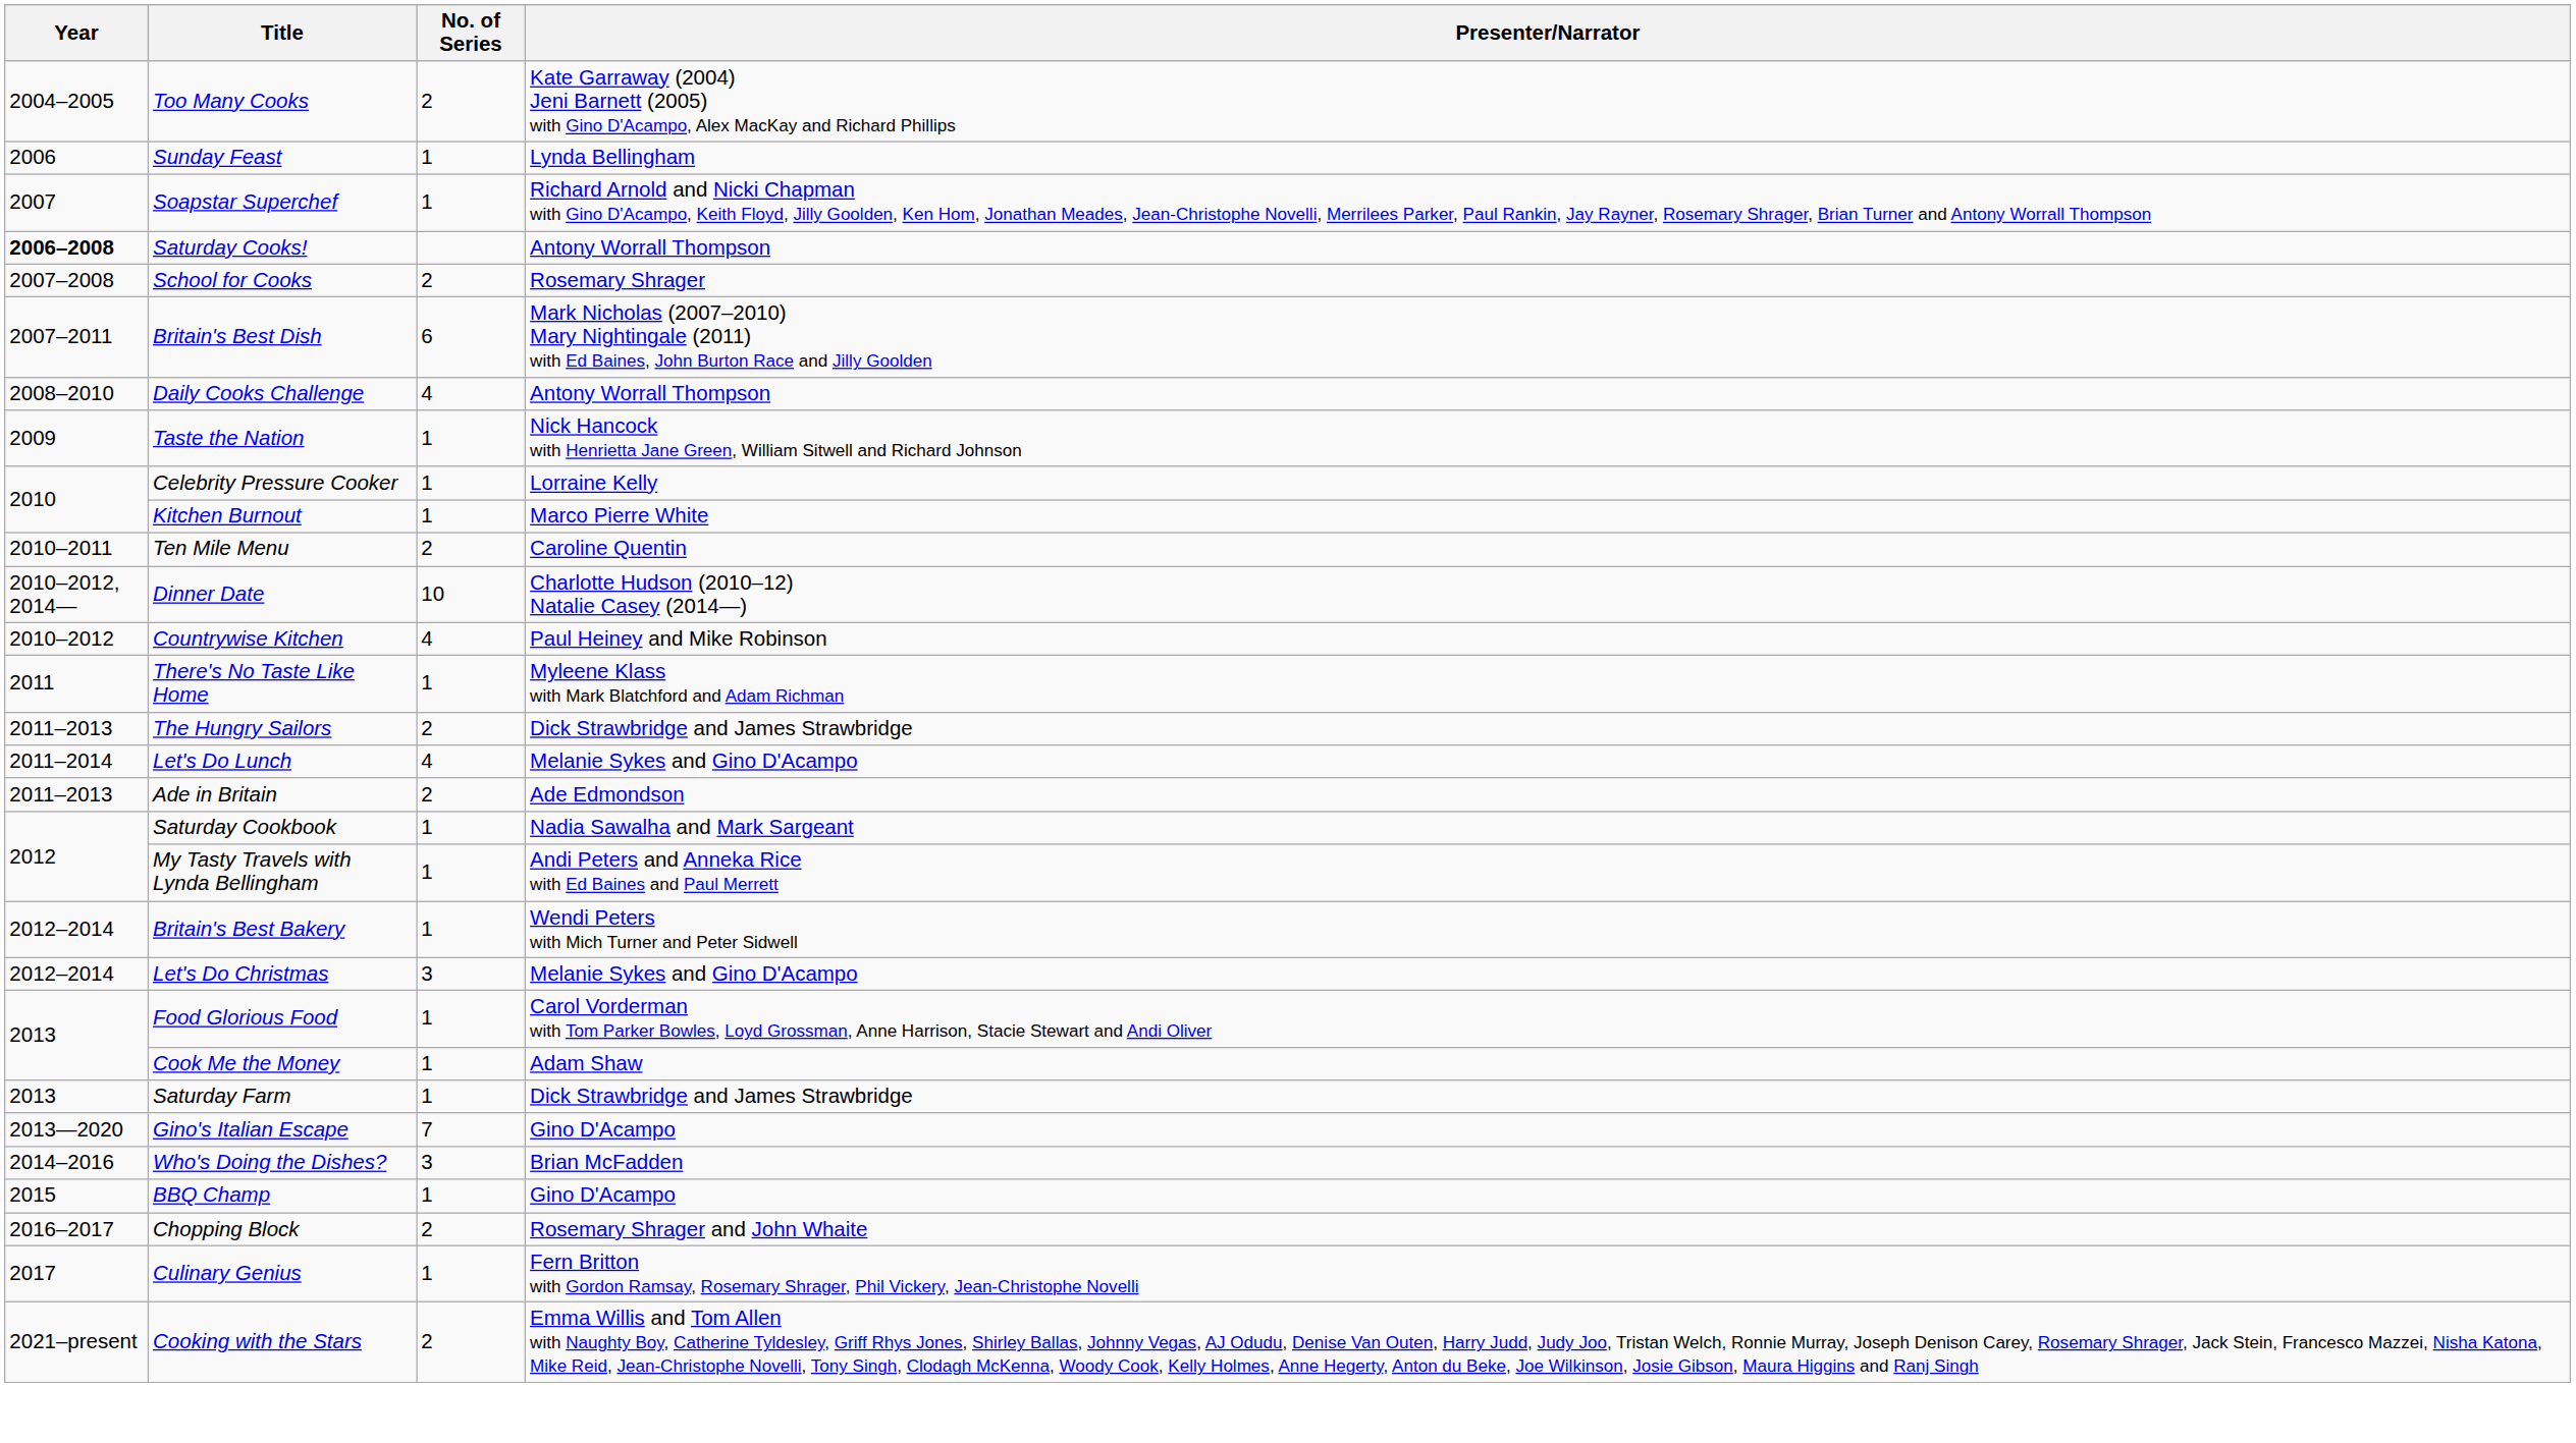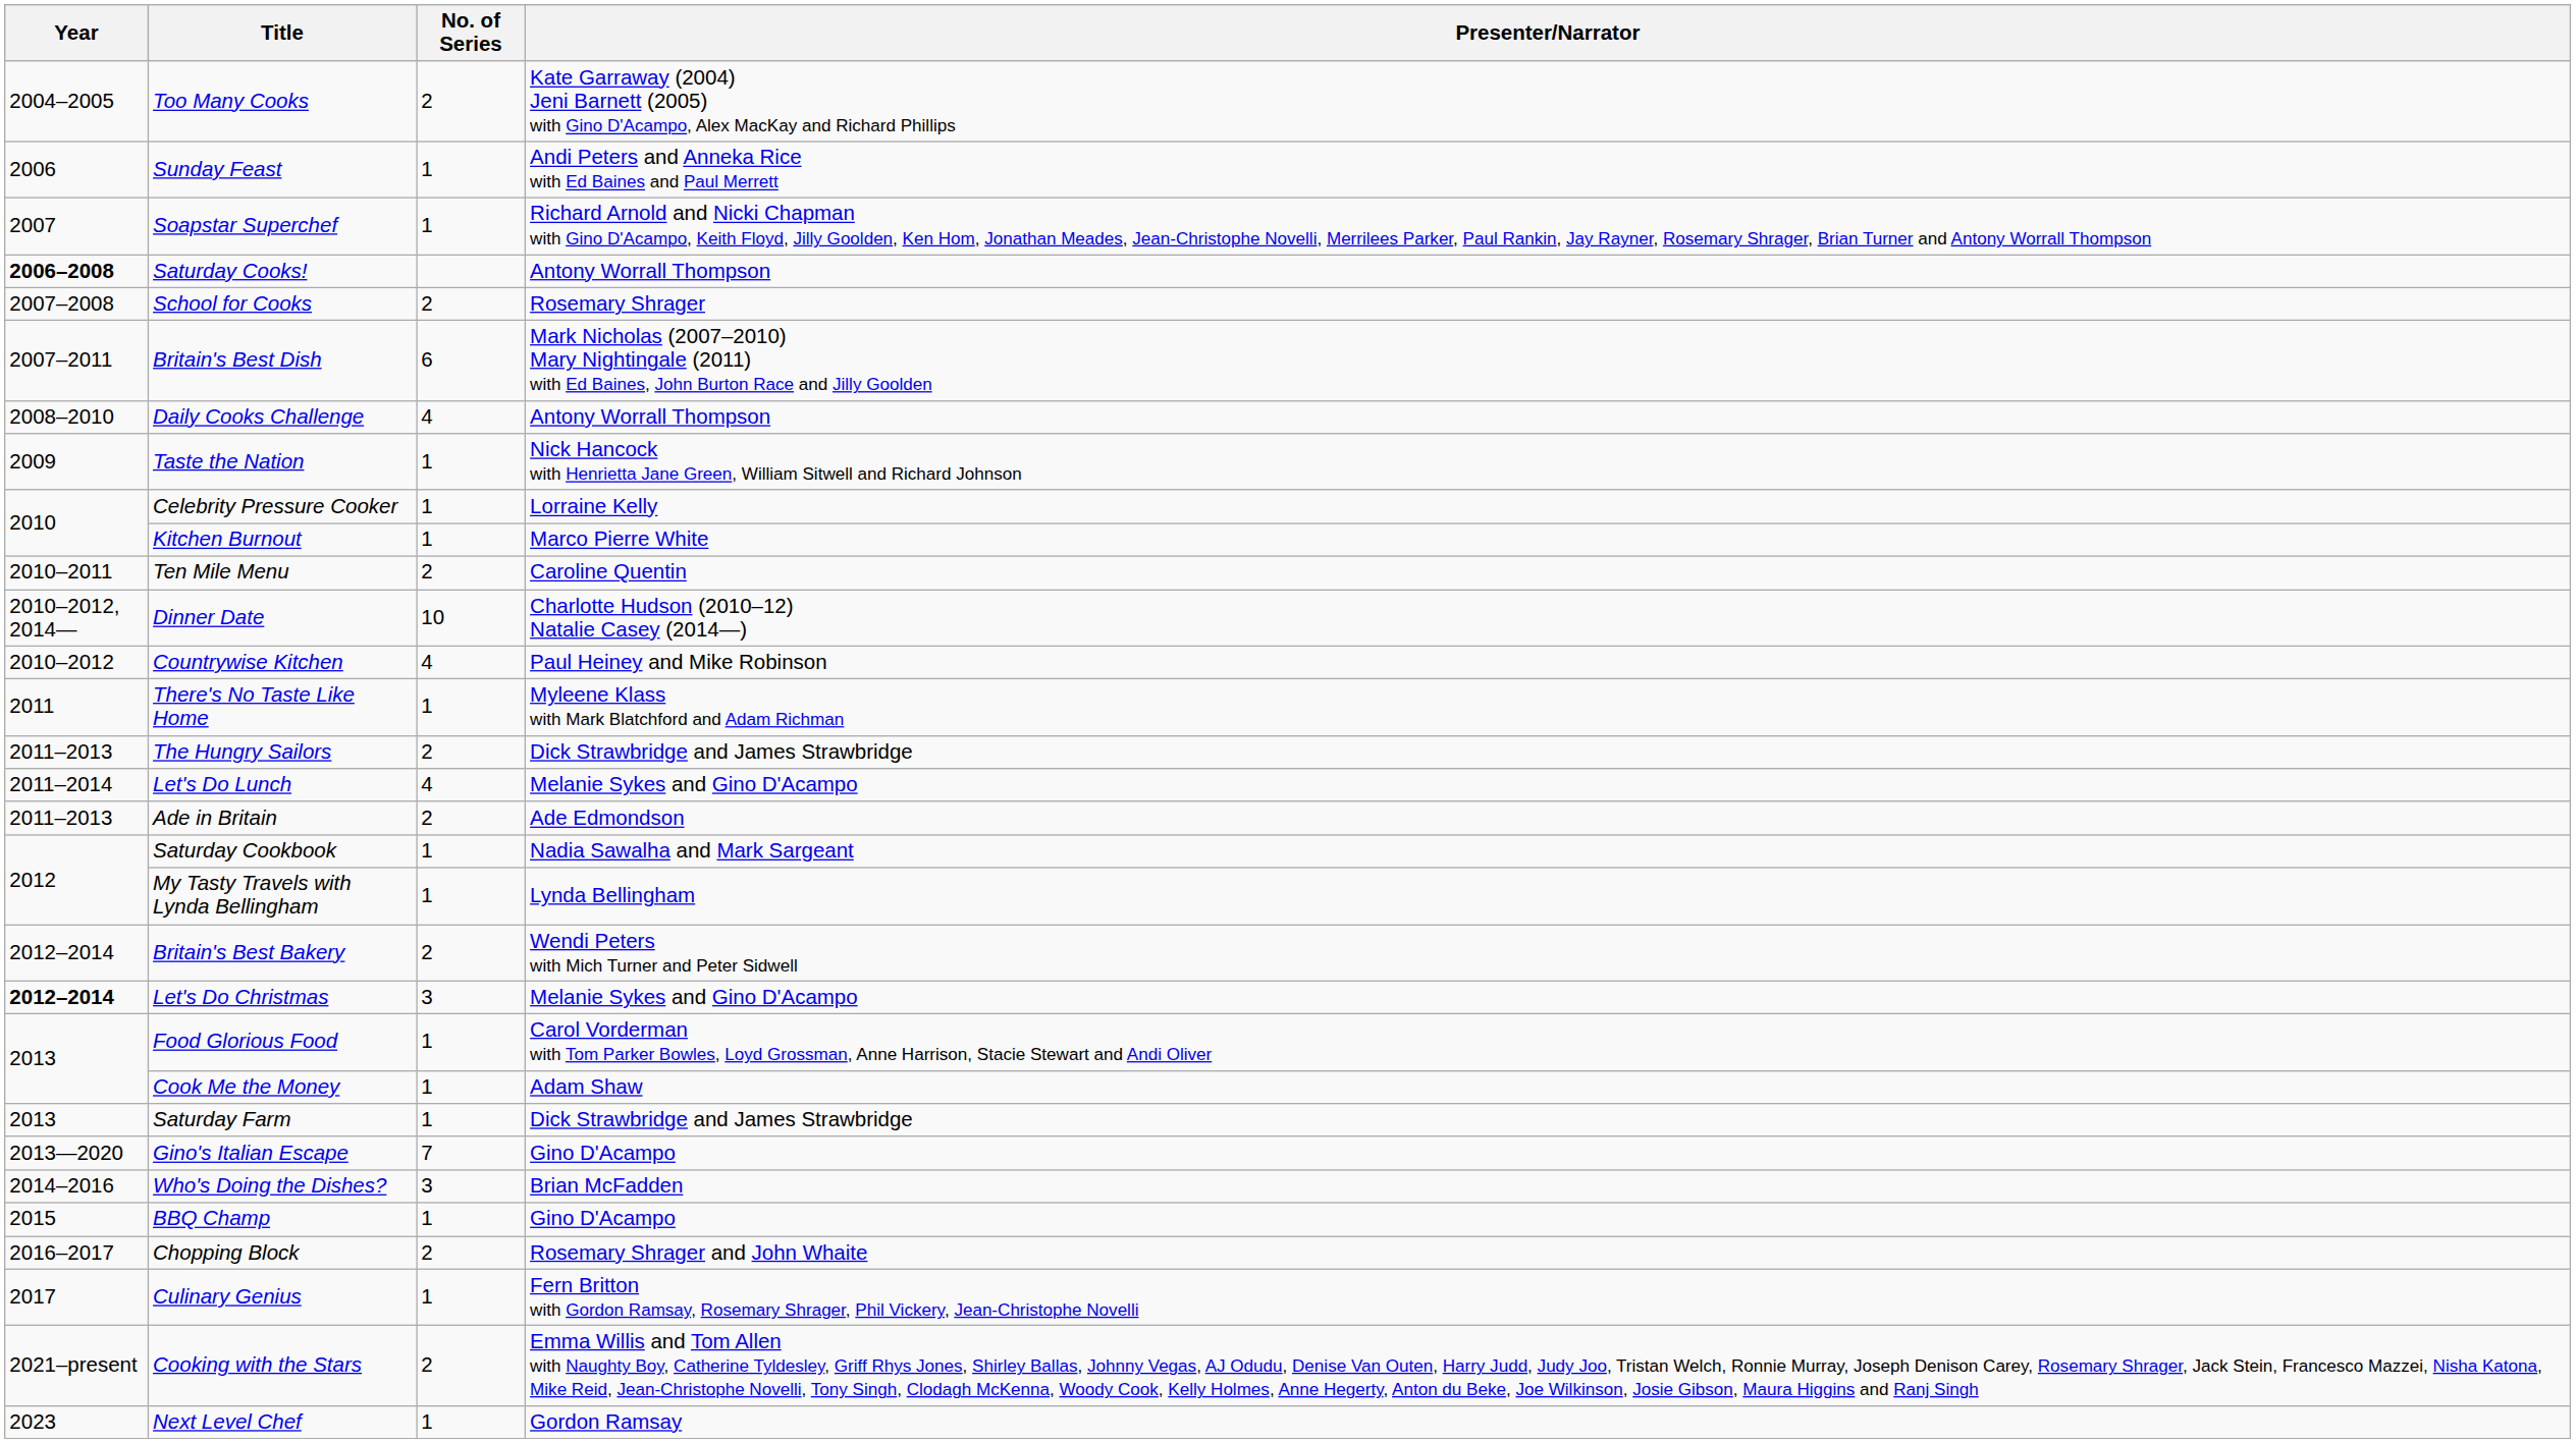 <table class="wikitable">
 <tr style="background:#ccc; text-align:center;">
 <th>Year</th>
 <th>Title</th>
 <th>No. of Series</th>
 <th>Presenter/Narrator</th>
 </tr>
 <tr>
 <td>2004–2005</td>
 <td><em><a href='#'>Too Many Cooks</a></em></td>
 <td>2</td>
 <td><a href='#'>Kate Garraway</a> (2004)<br><a href='#'>Jeni Barnett</a> (2005)<br><small>with <a href='#'>Gino D'Acampo</a>, Alex MacKay and Richard Phillips</small></td>
 </tr>
 <tr>
 <td>2006</td>
 <td><em><a href='#'>Sunday Feast</a></em></td>
 <td>1</td>
-<td><a href='#'>Lynda Bellingham</a></td>
+<td><a href='#'>Andi Peters</a> and <a href='#'>Anneka Rice</a><br><small>with <a href='#'>Ed Baines</a> and <a href='#'>Paul Merrett</a></small></td>
 </tr>
 <tr>
 <td>2007</td>
 <td><em><a href='#'>Soapstar Superchef</a></em></td>
 <td>1</td>
 <td><a href='#'>Richard Arnold</a> and <a href='#'>Nicki Chapman</a><br><small>with <a href='#'>Gino D'Acampo</a>, <a href='#'>Keith Floyd</a>, <a href='#'>Jilly Goolden</a>, <a href='#'>Ken Hom</a>, <a href='#'>Jonathan Meades</a>, <a href='#'>Jean-Christophe Novelli</a>, <a href='#'>Merrilees Parker</a>, <a href='#'>Paul Rankin</a>, <a href='#'>Jay Rayner</a>, <a href='#'>Rosemary Shrager</a>, <a href='#'>Brian Turner</a> and <a href='#'>Antony Worrall Thompson</a></small></td>
 </tr>
 <tr>
 <td><strong>2006–2008</strong></td>
 <td><em><a href='#'>Saturday Cooks!</a></em></td>
 <td></td>
 <td><a href='#'>Antony Worrall Thompson</a></td>
 </tr>
 <tr>
 <td>2007–2008</td>
 <td><em><a href='#'>School for Cooks</a></em></td>
 <td>2</td>
 <td><a href='#'>Rosemary Shrager</a></td>
 </tr>
 <tr>
 <td>2007–2011</td>
 <td><em><a href='#'>Britain's Best Dish</a></em></td>
 <td>6</td>
 <td><a href='#'>Mark Nicholas</a> (2007–2010)<br><a href='#'>Mary Nightingale</a> (2011)<br><small>with <a href='#'>Ed Baines</a>, <a href='#'>John Burton Race</a> and <a href='#'>Jilly Goolden</a></small></td>
 </tr>
 <tr>
 <td>2008–2010</td>
 <td><em><a href='#'>Daily Cooks Challenge</a></em></td>
 <td>4</td>
 <td><a href='#'>Antony Worrall Thompson</a></td>
 </tr>
 <tr>
 <td>2009</td>
 <td><em><a href='#'>Taste the Nation</a></em></td>
 <td>1</td>
 <td><a href='#'>Nick Hancock</a><br><small>with <a href='#'>Henrietta Jane Green</a>, William Sitwell and Richard Johnson</small></td>
 </tr>
 <tr>
 <td rowspan=2>2010</td>
 <td><em>Celebrity Pressure Cooker</em></td>
 <td>1</td>
 <td><a href='#'>Lorraine Kelly</a></td>
 </tr>
 <tr>
 <td><em><a href='#'>Kitchen Burnout</a></em></td>
 <td>1</td>
 <td><a href='#'>Marco Pierre White</a></td>
 </tr>
 <tr>
 <td>2010–2011</td>
 <td><em>Ten Mile Menu</em></td>
 <td>2</td>
 <td><a href='#'>Caroline Quentin</a></td>
 </tr>
 <tr>
 <td>2010–2012, 2014—</td>
 <td><em><a href='#'>Dinner Date</a></em></td>
 <td>10</td>
 <td><a href='#'>Charlotte Hudson</a> (2010–12)<br><a href='#'>Natalie Casey</a> (2014—)</td>
 </tr>
 <tr>
 <td>2010–2012</td>
 <td><em><a href='#'>Countrywise Kitchen</a></em></td>
 <td>4</td>
 <td><a href='#'>Paul Heiney</a> and Mike Robinson</td>
 </tr>
 <tr>
 <td>2011</td>
 <td><em><a href='#'>There's No Taste Like Home</a></em></td>
 <td>1</td>
 <td><a href='#'>Myleene Klass</a><br><small>with Mark Blatchford and <a href='#'>Adam Richman</a></small></td>
 </tr>
 <tr>
 <td>2011–2013</td>
 <td><em><a href='#'>The Hungry Sailors</a></em></td>
 <td>2</td>
 <td><a href='#'>Dick Strawbridge</a> and James Strawbridge</td>
 </tr>
 <tr>
 <td>2011–2014</td>
 <td><em><a href='#'>Let's Do Lunch</a></em></td>
 <td>4</td>
 <td><a href='#'>Melanie Sykes</a> and <a href='#'>Gino D'Acampo</a></td>
 </tr>
 <tr>
 <td>2011–2013</td>
 <td><em>Ade in Britain</em></td>
 <td>2</td>
 <td><a href='#'>Ade Edmondson</a></td>
 </tr>
 <tr>
 <td rowspan=2>2012</td>
 <td><em>Saturday Cookbook</em></td>
 <td>1</td>
 <td><a href='#'>Nadia Sawalha</a> and <a href='#'>Mark Sargeant</a></td>
 </tr>
 <tr>
 <td><em>My Tasty Travels with Lynda Bellingham</em></td>
 <td>1</td>
-<td><a href='#'>Andi Peters</a> and <a href='#'>Anneka Rice</a><br><small>with <a href='#'>Ed Baines</a> and <a href='#'>Paul Merrett</a></small></td>
+<td><a href='#'>Lynda Bellingham</a></td>
 </tr>
 <tr>
 <td>2012–2014</td>
 <td><em><a href='#'>Britain's Best Bakery</a></em></td>
-<td>1</td>
+<td>2</td>
 <td><a href='#'>Wendi Peters</a><br><small>with Mich Turner and Peter Sidwell</small></td>
 </tr>
 <tr>
-<td>2012–2014</td>
+<td><strong>2012–2014</strong></td>
 <td><em><a href='#'>Let's Do Christmas</a></em></td>
 <td>3</td>
 <td><a href='#'>Melanie Sykes</a> and <a href='#'>Gino D'Acampo</a></td>
 </tr>
 <tr>
 <td rowspan=2>2013</td>
 <td><em><a href='#'>Food Glorious Food</a></em></td>
 <td>1</td>
 <td><a href='#'>Carol Vorderman</a><br><small>with <a href='#'>Tom Parker Bowles</a>, <a href='#'>Loyd Grossman</a>, Anne Harrison, Stacie Stewart and <a href='#'>Andi Oliver</a></small></td>
 </tr>
 <tr>
 <td><em><a href='#'>Cook Me the Money</a></em></td>
 <td>1</td>
 <td><a href='#'>Adam Shaw</a></td>
 </tr>
 <tr>
 <td>2013</td>
 <td><em>Saturday Farm</em></td>
 <td>1</td>
 <td><a href='#'>Dick Strawbridge</a> and James Strawbridge</td>
 </tr>
 <tr>
 <td>2013—2020</td>
 <td><em><a href='#'>Gino's Italian Escape</a></em></td>
 <td>7</td>
 <td><a href='#'>Gino D'Acampo</a></td>
 </tr>
 <tr>
 <td>2014–2016</td>
 <td><em><a href='#'>Who's Doing the Dishes?</a></em></td>
 <td>3</td>
 <td><a href='#'>Brian McFadden</a></td>
 </tr>
 <tr>
 <td>2015</td>
 <td><em><a href='#'>BBQ Champ</a></em></td>
 <td>1</td>
 <td><a href='#'>Gino D'Acampo</a></td>
 </tr>
 <tr>
 <td>2016–2017</td>
 <td><em>Chopping Block</em></td>
 <td>2</td>
 <td><a href='#'>Rosemary Shrager</a> and <a href='#'>John Whaite</a></td>
 </tr>
 <tr>
 <td>2017</td>
 <td><em><a href='#'>Culinary Genius</a></em></td>
 <td>1</td>
 <td><a href='#'>Fern Britton</a><br><small>with <a href='#'>Gordon Ramsay</a>, <a href='#'>Rosemary Shrager</a>, <a href='#'>Phil Vickery</a>, <a href='#'>Jean-Christophe Novelli</a></small></td>
 </tr>
 <tr>
 <td>2021–present</td>
 <td><em><a href='#'>Cooking with the Stars</a></em></td>
 <td>2</td>
 <td><a href='#'>Emma Willis</a> and <a href='#'>Tom Allen</a><br><small>with <a href='#'>Naughty Boy</a>, <a href='#'>Catherine Tyldesley</a>, <a href='#'>Griff Rhys Jones</a>, <a href='#'>Shirley Ballas</a>, <a href='#'>Johnny Vegas</a>, <a href='#'>AJ Odudu</a>, <a href='#'>Denise Van Outen</a>, <a href='#'>Harry Judd</a>, <a href='#'>Judy Joo</a>, Tristan Welch, Ronnie Murray, Joseph Denison Carey, <a href='#'>Rosemary Shrager</a>, Jack Stein, Francesco Mazzei, <a href='#'>Nisha Katona</a>, <a href='#'>Mike Reid</a>, <a href='#'>Jean-Christophe Novelli</a>, <a href='#'>Tony Singh</a>, <a href='#'>Clodagh McKenna</a>, <a href='#'>Woody Cook</a>, <a href='#'>Kelly Holmes</a>, <a href='#'>Anne Hegerty</a>, <a href='#'>Anton du Beke</a>, <a href='#'>Joe Wilkinson</a>, <a href='#'>Josie Gibson</a>, <a href='#'>Maura Higgins</a> and <a href='#'>Ranj Singh</a></small></td>
 </tr>
+<tr>
+<td>2023</td>
+<td><em><a href='#'>Next Level Chef</a></em></td>
+<td>1</td>
+<td><a href='#'>Gordon Ramsay</a></td>
+</tr>
 </table>
